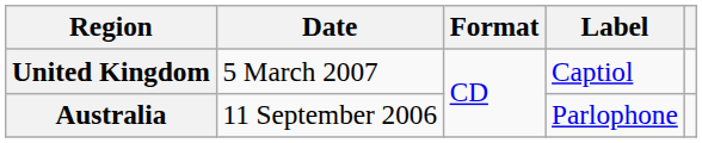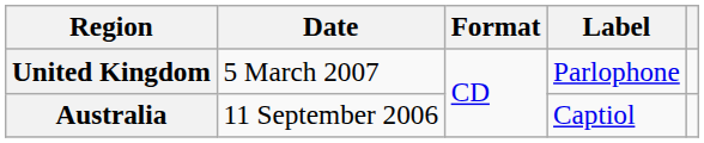 <table class="wikitable plainrowheaders">
 <tr>
 <th scope="col">Region</th>
 <th scope="col">Date</th>
 <th scope="col">Format</th>
 <th scope="col">Label</th>
 <th scope="col"></th>
 </tr>
 <tr>
 <th scope="row">United Kingdom</th>
 <td>5 March 2007</td>
 <td rowspan="2"><a href='#'>CD</a></td>
-<td><a href='#'>Captiol</a></td>
+<td><a href='#'>Parlophone</a></td>
 <td></td>
 </tr>
 <tr>
 <th scope="row">Australia</th>
 <td>11 September 2006</td>
-<td><a href='#'>Parlophone</a></td>
+<td><a href='#'>Captiol</a></td>
 <td></td>
 </tr>
 </table>
